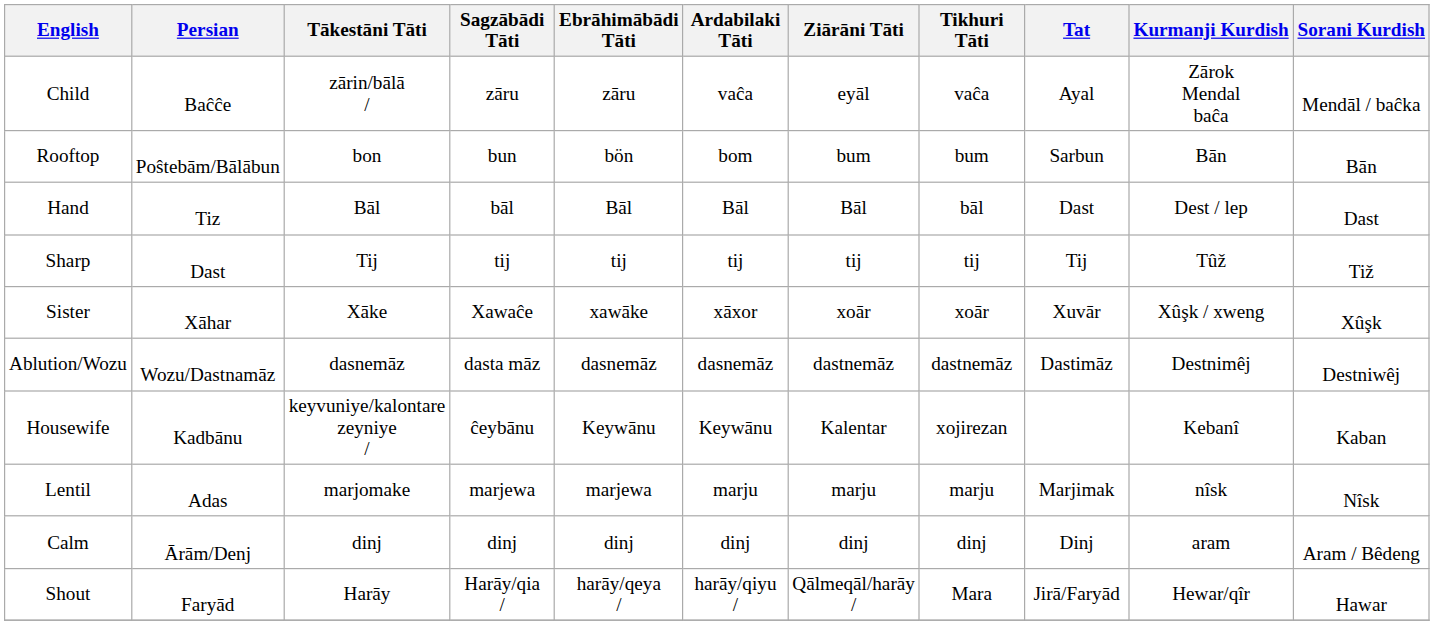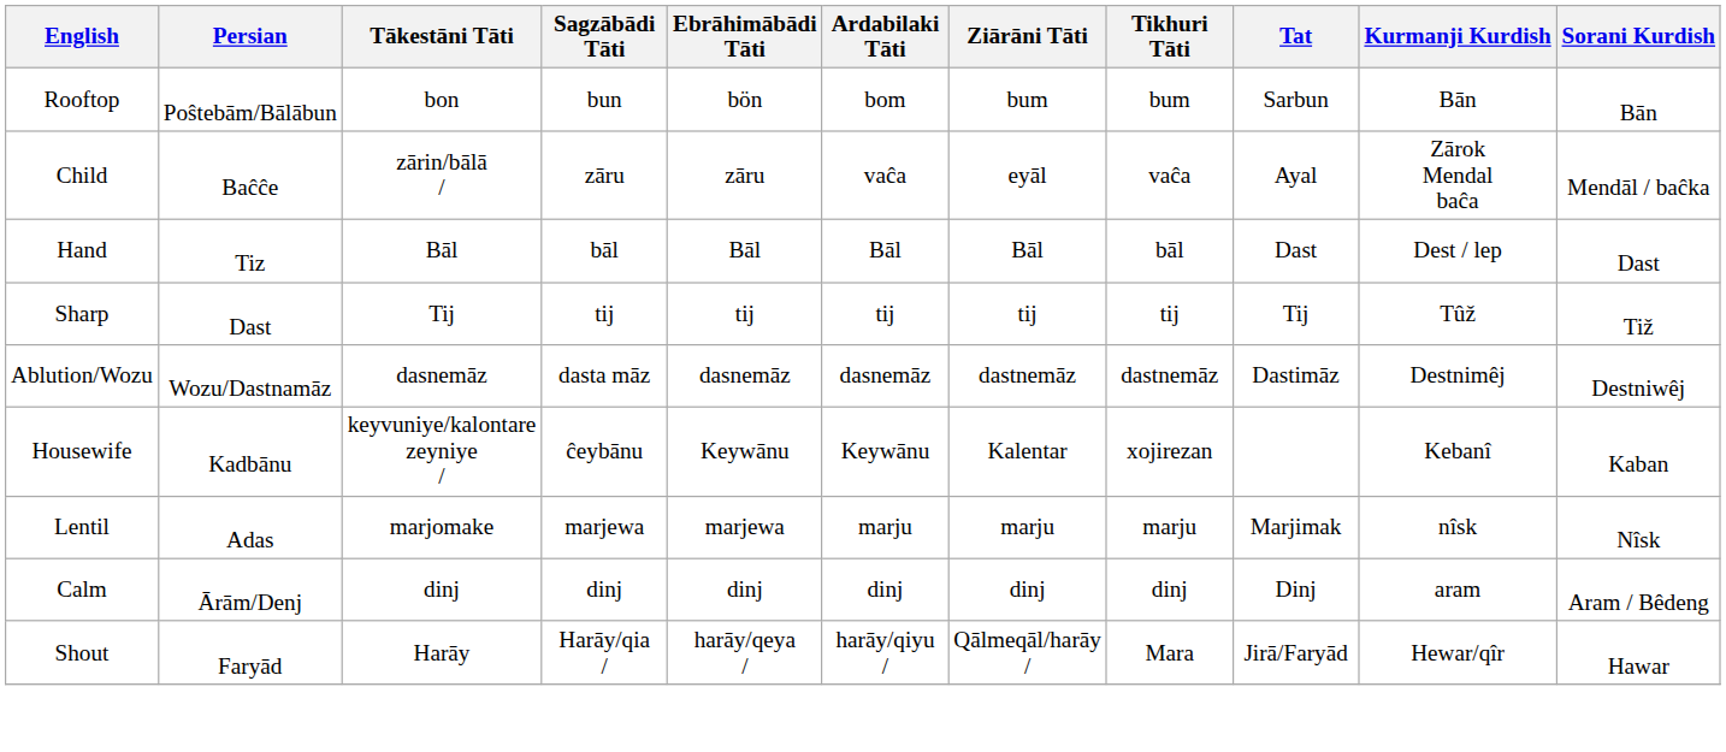 <table class="wikitable" style="border:1px solid #aaa; border-collapse:collapse; text-align: center; background:white;">
 <tr>
 <th style="width:80px;"><a href='#'>English</a></th>
 <th style="width:80px;"><a href='#'>Persian</a></th>
 <th style="width:80px;">Tākestāni Tāti</th>
 <th style="width:80px;">Sagzābādi Tāti</th>
 <th style="width:80px;">Ebrāhimābādi Tāti</th>
 <th style="width:80px;">Ardabilaki Tāti</th>
 <th style="width:80px;">Ziārāni Tāti</th>
 <th style="width:80px;">Tikhuri Tāti</th>
 <th style="width:80px;"><a href='#'>Tat</a></th>
 <th><a href='#'>Kurmanji Kurdish</a></th>
 <th><a href='#'>Sorani Kurdish</a></th>
 </tr>
 <tr>
+<td>Rooftop</td>
+<td><br>Poŝtebām/Bālābun</td>
+<td>bon<br></td>
+<td>bun<br></td>
+<td>bön<br></td>
+<td>bom<br></td>
+<td>bum<br></td>
+<td>bum<br></td>
+<td>Sarbun</td>
+<td>Bān</td>
+<td><br>Bān</td>
+</tr>
+<tr>
 <td>Child</td>
 <td><br>Baĉĉe</td>
 <td>zārin/bālā<br>/</td>
 <td>zāru<br></td>
 <td>zāru<br></td>
 <td>vaĉa<br></td>
 <td>eyāl<br></td>
 <td>vaĉa<br></td>
 <td>Ayal</td>
 <td>Zārok<br>Mendal<br>baĉa</td>
 <td><br>Mendāl / baĉka </td>
-</tr>
-<tr>
-<td>Rooftop</td>
-<td><br>Poŝtebām/Bālābun</td>
-<td>bon<br></td>
-<td>bun<br></td>
-<td>bön<br></td>
-<td>bom<br></td>
-<td>bum<br></td>
-<td>bum<br></td>
-<td>Sarbun</td>
-<td>Bān</td>
-<td><br>Bān</td>
 </tr>
 <tr>
 <td>Hand</td>
 <td><br>Tiz</td>
 <td>Bāl<br></td>
 <td>bāl<br></td>
 <td>Bāl<br></td>
 <td>Bāl<br></td>
 <td>Bāl<br></td>
 <td>bāl<br></td>
 <td>Dast</td>
 <td>Dest / lep</td>
 <td><br>Dast</td>
 </tr>
 <tr>
 <td>Sharp</td>
 <td><br>Dast</td>
 <td>Tij<br></td>
 <td>tij<br></td>
 <td>tij<br></td>
 <td>tij<br></td>
 <td>tij<br></td>
 <td>tij<br></td>
 <td>Tij</td>
 <td>Tûž</td>
 <td><br>Tiž</td>
-</tr>
-<tr>
-<td>Sister</td>
-<td><br>Xāhar</td>
-<td>Xāke<br></td>
-<td>Xawaĉe<br></td>
-<td>xawāke<br></td>
-<td>xāxor<br></td>
-<td>xoār<br></td>
-<td>xoār<br></td>
-<td>Xuvār</td>
-<td>Xûşk / xweng</td>
-<td><br>Xûşk</td>
 </tr>
 <tr>
 <td>Ablution/Wozu</td>
 <td><br>Wozu/Dastnamāz</td>
 <td>dasnemāz<br></td>
 <td>dasta māz<br></td>
 <td>dasnemāz<br></td>
 <td>dasnemāz<br></td>
 <td>dastnemāz<br></td>
 <td>dastnemāz<br></td>
 <td>Dastimāz</td>
 <td>Destnimêj</td>
 <td><br>Destniwêj</td>
 </tr>
 <tr>
 <td>Housewife</td>
 <td><br>Kadbānu</td>
 <td>keyvuniye/kalontare zeyniye<br>/</td>
 <td>ĉeybānu<br></td>
 <td>Keywānu<br></td>
 <td>Keywānu<br></td>
 <td>Kalentar<br></td>
 <td>xojirezan<br></td>
 <td></td>
 <td>Kebanî</td>
 <td><br>Kaban</td>
 </tr>
 <tr>
 <td>Lentil</td>
 <td><br>Adas</td>
 <td>marjomake<br></td>
 <td>marjewa<br></td>
 <td>marjewa<br></td>
 <td>marju<br></td>
 <td>marju<br></td>
 <td>marju<br></td>
 <td>Marjimak</td>
 <td>nîsk</td>
 <td><br>Nîsk</td>
 </tr>
 <tr>
 <td>Calm</td>
 <td><br>Ārām/Denj</td>
 <td>dinj<br></td>
 <td>dinj<br></td>
 <td>dinj<br></td>
 <td>dinj<br></td>
 <td>dinj<br></td>
 <td>dinj<br></td>
 <td>Dinj</td>
 <td>aram</td>
 <td><br>Aram / Bêdeng</td>
 </tr>
 <tr>
 <td>Shout</td>
 <td><br>Faryād</td>
 <td>Harāy<br></td>
 <td>Harāy/qia<br>/</td>
 <td>harāy/qeya<br>/</td>
 <td>harāy/qiyu<br>/</td>
 <td>Qālmeqāl/harāy<br>/</td>
 <td>Mara<br></td>
 <td>Jirā/Faryād</td>
 <td>Hewar/qîr</td>
 <td><br>Hawar</td>
 </tr>
 <tr>
 </tr>
 </table>
